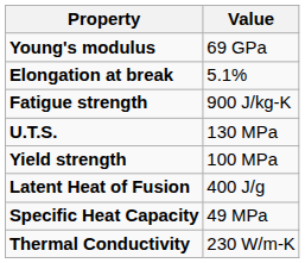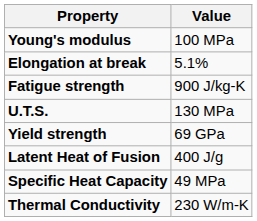 <table class="wikitable">
 <tr>
 <th>Property</th>
 <th>Value</th>
 </tr>
 <tr>
 <td><strong>Young's modulus</strong></td>
-<td>69 GPa</td>
+<td>100 MPa</td>
 </tr>
 <tr>
 <td><strong>Elongation at break</strong></td>
 <td>5.1%</td>
 </tr>
 <tr>
 <td><strong>Fatigue strength</strong></td>
 <td>900 J/kg-K</td>
 </tr>
 <tr>
 <td><strong>U.T.S.</strong></td>
 <td>130 MPa</td>
 </tr>
 <tr>
 <td><strong>Yield strength</strong></td>
-<td>100 MPa</td>
+<td>69 GPa</td>
 </tr>
 <tr>
 <td><strong>Latent Heat of Fusion</strong></td>
 <td>400 J/g</td>
 </tr>
 <tr>
 <td><strong>Specific Heat Capacity</strong></td>
 <td>49 MPa</td>
 </tr>
 <tr>
 <td><strong>Thermal Conductivity</strong></td>
 <td>230 W/m-K</td>
 </tr>
 </table>
